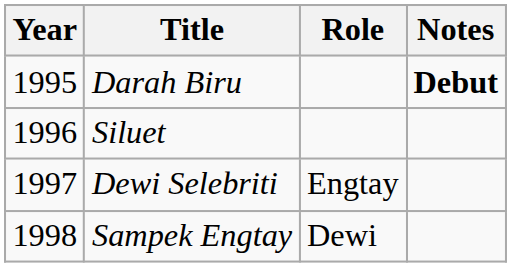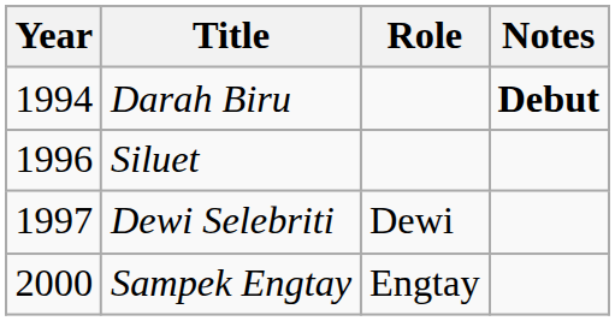 <table class="wikitable">
 <tr>
 <th>Year</th>
 <th>Title</th>
 <th>Role</th>
 <th>Notes</th>
 </tr>
 <tr>
-<td>1995</td>
+<td>1994</td>
 <td><em>Darah Biru</em></td>
 <td></td>
 <td><strong>Debut</strong></td>
 </tr>
 <tr>
 <td>1996</td>
 <td><em>Siluet</em></td>
 <td></td>
 <td></td>
 </tr>
 <tr>
 <td>1997</td>
 <td><em>Dewi Selebriti</em></td>
+<td>Dewi</td>
+<td></td>
+</tr>
+<tr>
+<td>2000</td>
+<td><em>Sampek Engtay</em></td>
 <td>Engtay</td>
 <td></td>
 </tr>
-<tr>
-<td>1998</td>
-<td><em>Sampek Engtay</em></td>
-<td>Dewi</td>
-<td></td>
-</tr>
 </table>
